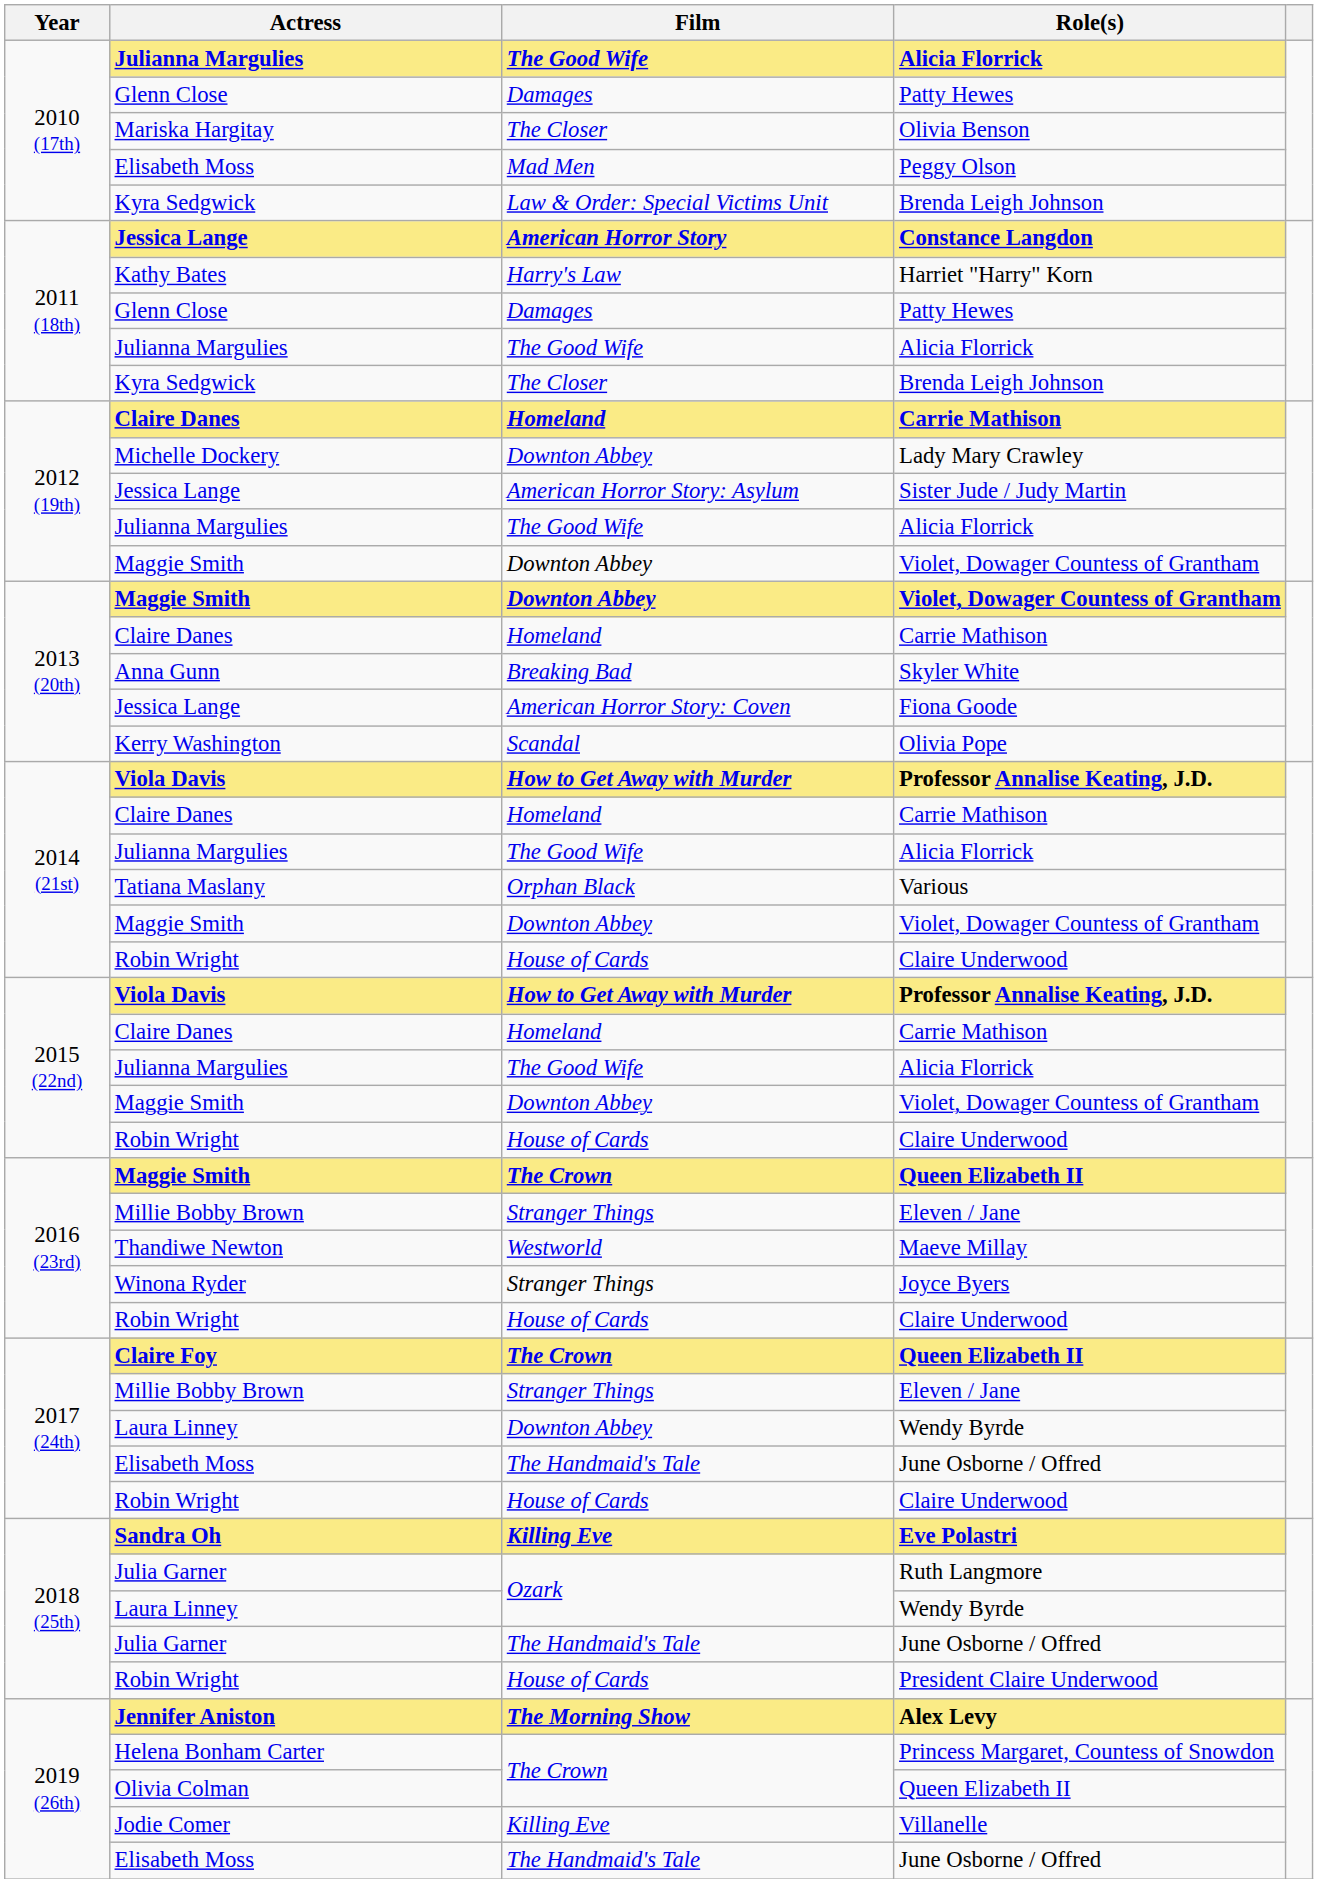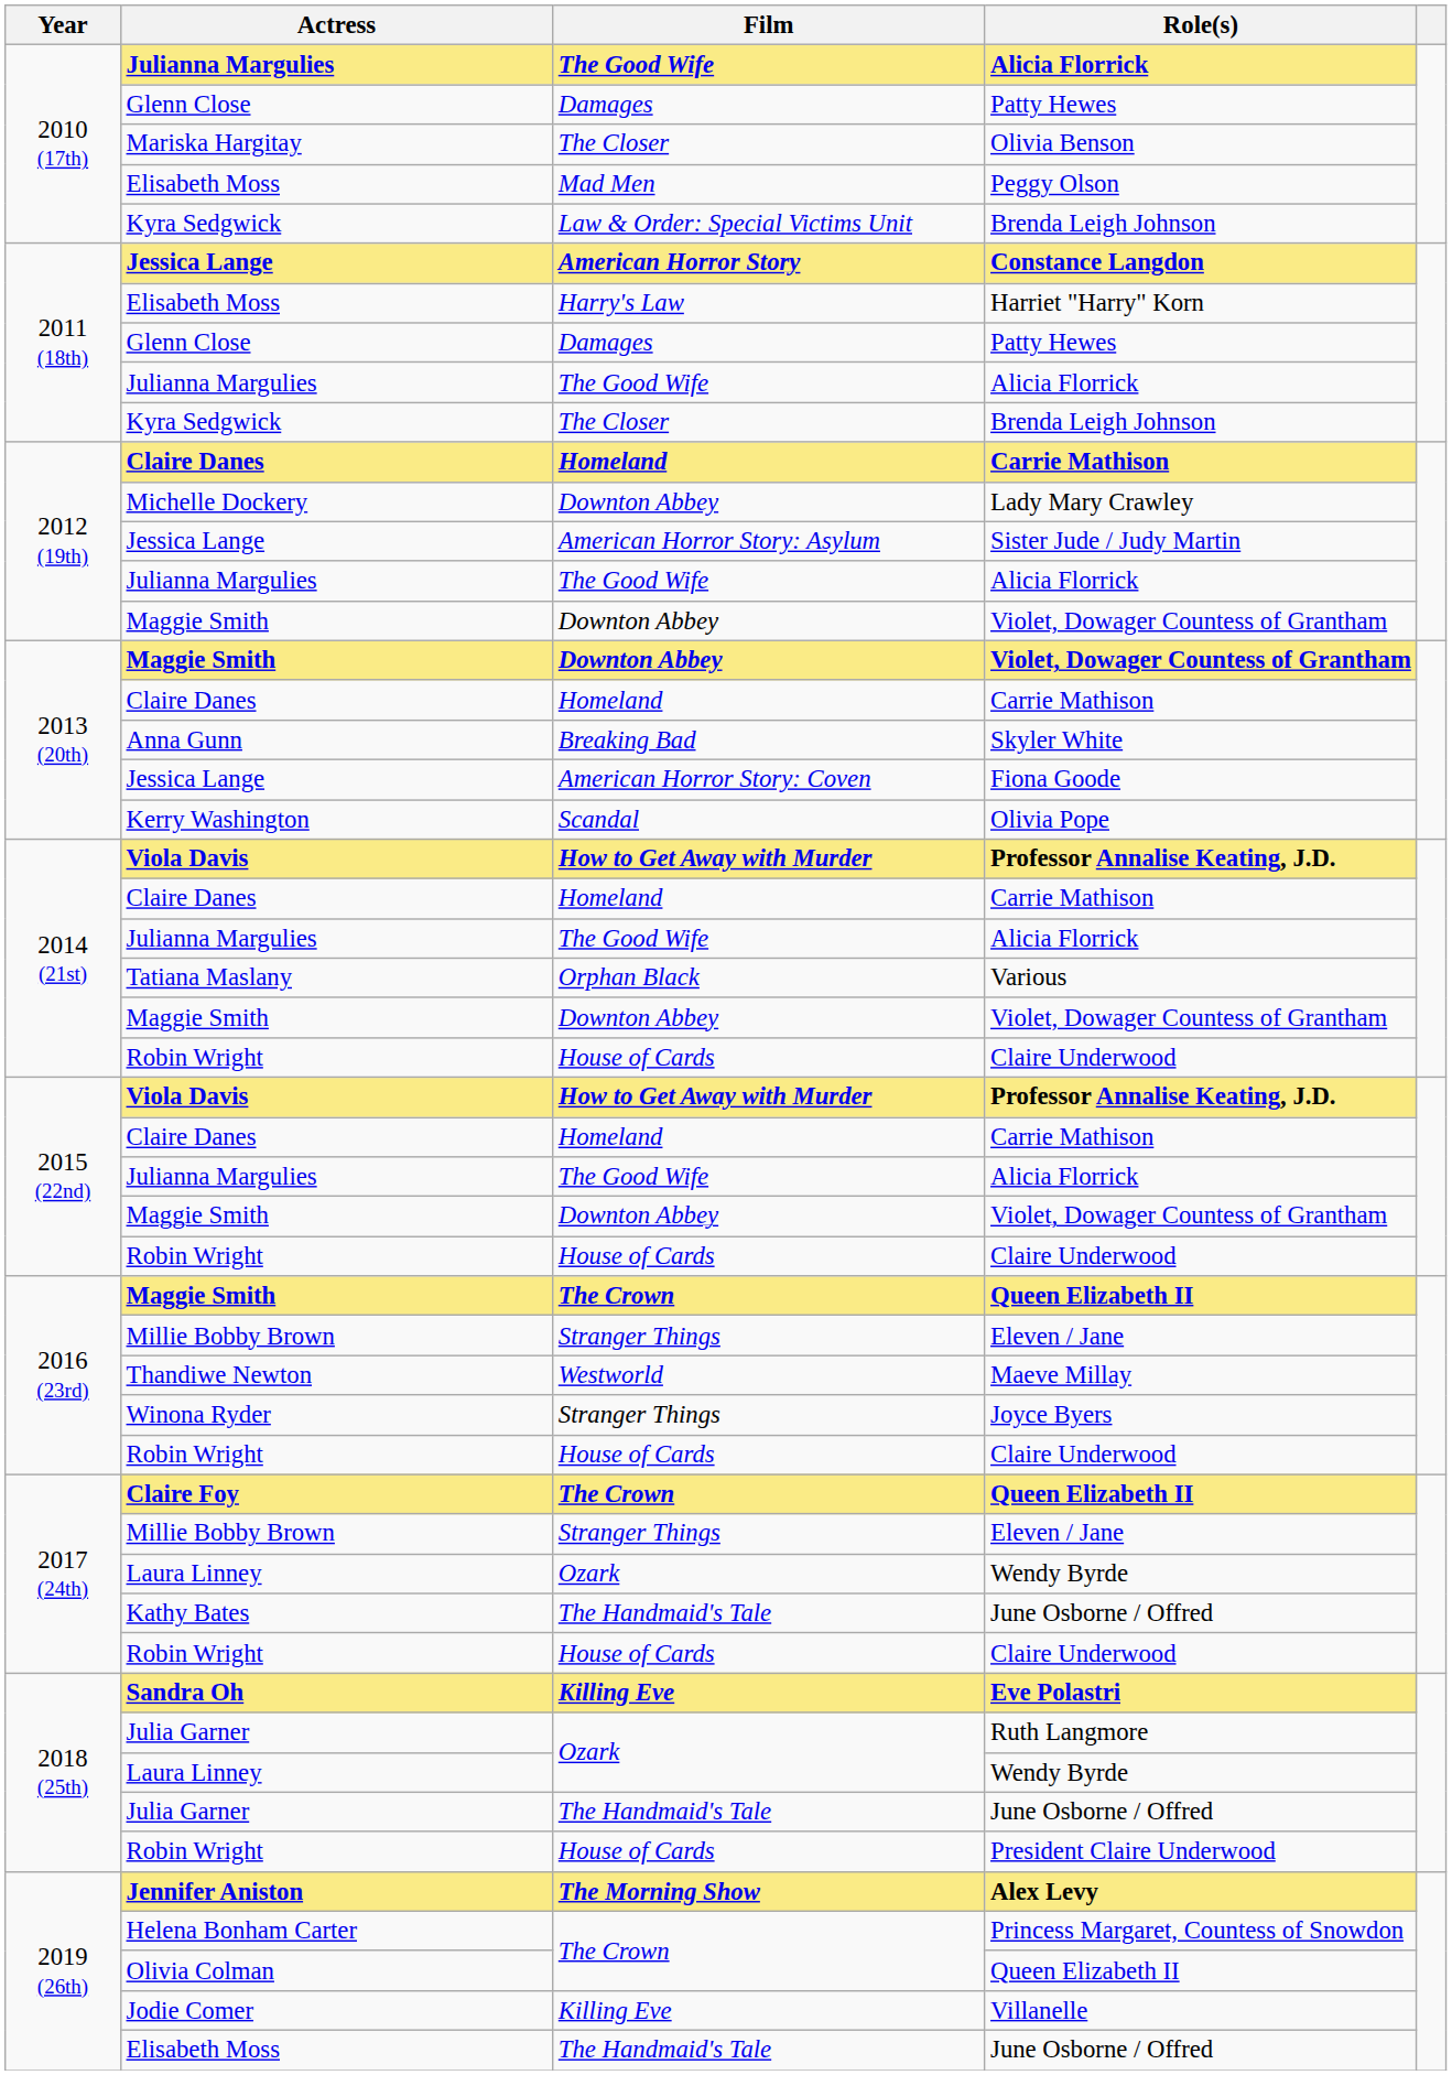 <table class="wikitable sortable" style="text-align:left;">
 <tr>
 <th scope="col" style="width:8%;">Year</th>
 <th scope="col" style="width:30%;">Actress</th>
 <th scope="col" style="width:30%;">Film</th>
 <th scope="col" style="width:30%;">Role(s)</th>
 <th class=unsortable><strong></strong></th>
 </tr>
 <tr>
 <td rowspan="5" align="center">2010<br><small><a href='#'>(17th)</a> </small></td>
 <td style="background:#FAEB86;"><strong><a href='#'>Julianna Margulies</a></strong></td>
 <td style="background:#FAEB86;"><strong><em><a href='#'>The Good Wife</a></em></strong></td>
 <td style="background:#FAEB86;"><strong><a href='#'>Alicia Florrick</a></strong></td>
 <td rowspan=5></td>
 </tr>
 <tr>
 <td><a href='#'>Glenn Close</a></td>
 <td><em><a href='#'>Damages</a></em></td>
 <td><a href='#'>Patty Hewes</a></td>
 </tr>
 <tr>
 <td><a href='#'>Mariska Hargitay</a></td>
 <td><em><a href='#'>The Closer</a></em></td>
 <td><a href='#'>Olivia Benson</a></td>
 </tr>
 <tr>
 <td><a href='#'>Elisabeth Moss</a></td>
 <td><em><a href='#'>Mad Men</a></em></td>
 <td><a href='#'>Peggy Olson</a></td>
 </tr>
 <tr>
 <td><a href='#'>Kyra Sedgwick</a></td>
 <td><em><a href='#'>Law & Order: Special Victims Unit</a></em></td>
 <td><a href='#'>Brenda Leigh Johnson</a></td>
 </tr>
 <tr>
 <td rowspan="5" align="center">2011<br><small><a href='#'>(18th)</a> </small></td>
 <td style="background:#FAEB86;"><strong><a href='#'>Jessica Lange</a></strong></td>
 <td style="background:#FAEB86;"><strong><em><a href='#'>American Horror Story</a></em></strong></td>
 <td style="background:#FAEB86;"><strong><a href='#'>Constance Langdon</a></strong></td>
 <td rowspan=5></td>
 </tr>
 <tr>
-<td><a href='#'>Kathy Bates</a></td>
+<td><a href='#'>Elisabeth Moss</a></td>
 <td><em><a href='#'>Harry's Law</a></em></td>
 <td>Harriet "Harry" Korn</td>
 </tr>
 <tr>
 <td><a href='#'>Glenn Close</a></td>
 <td><em><a href='#'>Damages</a></em></td>
 <td><a href='#'>Patty Hewes</a></td>
 </tr>
 <tr>
 <td><a href='#'>Julianna Margulies</a></td>
 <td><em><a href='#'>The Good Wife</a></em></td>
 <td><a href='#'>Alicia Florrick</a></td>
 </tr>
 <tr>
 <td><a href='#'>Kyra Sedgwick</a></td>
 <td><em><a href='#'>The Closer</a></em></td>
 <td><a href='#'>Brenda Leigh Johnson</a></td>
 </tr>
 <tr>
 <td rowspan="5" align="center">2012<br><small><a href='#'>(19th)</a> </small></td>
 <td style="background:#FAEB86;"><strong><a href='#'>Claire Danes</a></strong></td>
 <td style="background:#FAEB86;"><strong><em><a href='#'>Homeland</a></em></strong></td>
 <td style="background:#FAEB86;"><strong><a href='#'>Carrie Mathison</a></strong></td>
 <td rowspan=5></td>
 </tr>
 <tr>
 <td><a href='#'>Michelle Dockery</a></td>
 <td><em><a href='#'>Downton Abbey</a></em></td>
 <td>Lady Mary Crawley</td>
 </tr>
 <tr>
 <td><a href='#'>Jessica Lange</a></td>
 <td><em><a href='#'>American Horror Story: Asylum</a></em></td>
 <td><a href='#'>Sister Jude / Judy Martin</a></td>
 </tr>
 <tr>
 <td><a href='#'>Julianna Margulies</a></td>
 <td><em><a href='#'>The Good Wife</a></em></td>
 <td><a href='#'>Alicia Florrick</a></td>
 </tr>
 <tr>
 <td><a href='#'>Maggie Smith</a></td>
 <td><em>Downton Abbey</em></td>
 <td><a href='#'>Violet, Dowager Countess of Grantham</a></td>
 </tr>
 <tr>
 <td rowspan="5" align="center">2013<br><small><a href='#'>(20th)</a> </small></td>
 <td style="background:#FAEB86;"><strong><a href='#'>Maggie Smith</a></strong></td>
 <td style="background:#FAEB86;"><strong><em><a href='#'>Downton Abbey</a></em></strong></td>
 <td style="background:#FAEB86;"><strong><a href='#'>Violet, Dowager Countess of Grantham</a></strong></td>
 <td rowspan=5></td>
 </tr>
 <tr>
 <td><a href='#'>Claire Danes</a></td>
 <td><em><a href='#'>Homeland</a></em></td>
 <td><a href='#'>Carrie Mathison</a></td>
 </tr>
 <tr>
 <td><a href='#'>Anna Gunn</a></td>
 <td><em><a href='#'>Breaking Bad</a></em></td>
 <td><a href='#'>Skyler White</a></td>
 </tr>
 <tr>
 <td><a href='#'>Jessica Lange</a></td>
 <td><em><a href='#'>American Horror Story: Coven</a></em></td>
 <td><a href='#'>Fiona Goode</a></td>
 </tr>
 <tr>
 <td><a href='#'>Kerry Washington</a></td>
 <td><em><a href='#'>Scandal</a></em></td>
 <td><a href='#'>Olivia Pope</a></td>
 </tr>
 <tr>
 <td rowspan="6" align="center">2014<br><small><a href='#'>(21st)</a> </small></td>
 <td style="background:#FAEB86;"><strong><a href='#'>Viola Davis</a></strong></td>
 <td style="background:#FAEB86;"><strong><em><a href='#'>How to Get Away with Murder</a></em></strong></td>
 <td style="background:#FAEB86;"><strong>Professor <a href='#'>Annalise Keating</a>, J.D.</strong></td>
 <td rowspan=6></td>
 </tr>
 <tr>
 <td><a href='#'>Claire Danes</a></td>
 <td><em><a href='#'>Homeland</a></em></td>
 <td><a href='#'>Carrie Mathison</a></td>
 </tr>
 <tr>
 <td><a href='#'>Julianna Margulies</a></td>
 <td><em><a href='#'>The Good Wife</a></em></td>
 <td><a href='#'>Alicia Florrick</a></td>
 </tr>
 <tr>
 <td><a href='#'>Tatiana Maslany</a></td>
 <td><em><a href='#'>Orphan Black</a></em></td>
 <td>Various</td>
 </tr>
 <tr>
 <td><a href='#'>Maggie Smith</a></td>
 <td><em><a href='#'>Downton Abbey</a></em></td>
 <td><a href='#'>Violet, Dowager Countess of Grantham</a></td>
 </tr>
 <tr>
 <td><a href='#'>Robin Wright</a></td>
 <td><em><a href='#'>House of Cards</a></em></td>
 <td><a href='#'>Claire Underwood</a></td>
 </tr>
 <tr>
 <td rowspan="5" align="center">2015<br><small><a href='#'>(22nd)</a> </small></td>
 <td style="background:#FAEB86;"><strong><a href='#'>Viola Davis</a></strong></td>
 <td style="background:#FAEB86;"><strong><em><a href='#'>How to Get Away with Murder</a></em></strong></td>
 <td style="background:#FAEB86;"><strong>Professor <a href='#'>Annalise Keating</a>, J.D.</strong></td>
 <td rowspan=5></td>
 </tr>
 <tr>
 <td><a href='#'>Claire Danes</a></td>
 <td><em><a href='#'>Homeland</a></em></td>
 <td><a href='#'>Carrie Mathison</a></td>
 </tr>
 <tr>
 <td><a href='#'>Julianna Margulies</a></td>
 <td><em><a href='#'>The Good Wife</a></em></td>
 <td><a href='#'>Alicia Florrick</a></td>
 </tr>
 <tr>
 <td><a href='#'>Maggie Smith</a></td>
 <td><em><a href='#'>Downton Abbey</a></em></td>
 <td><a href='#'>Violet, Dowager Countess of Grantham</a></td>
 </tr>
 <tr>
 <td><a href='#'>Robin Wright</a></td>
 <td><em><a href='#'>House of Cards</a></em></td>
 <td><a href='#'>Claire Underwood</a></td>
 </tr>
 <tr>
 <td rowspan="5" align="center">2016<br><small><a href='#'>(23rd)</a> </small></td>
 <td style="background:#FAEB86;"><strong><a href='#'>Maggie Smith</a></strong></td>
 <td style="background:#FAEB86;"><strong><em><a href='#'>The Crown</a></em></strong></td>
 <td style="background:#FAEB86;"><strong><a href='#'>Queen Elizabeth II</a></strong></td>
 <td rowspan=5></td>
 </tr>
 <tr>
 <td><a href='#'>Millie Bobby Brown</a></td>
 <td><em><a href='#'>Stranger Things</a></em></td>
 <td><a href='#'>Eleven / Jane</a></td>
 </tr>
 <tr>
 <td><a href='#'>Thandiwe Newton</a></td>
 <td><em><a href='#'>Westworld</a></em></td>
 <td><a href='#'>Maeve Millay</a></td>
 </tr>
 <tr>
 <td><a href='#'>Winona Ryder</a></td>
 <td><em>Stranger Things</em></td>
 <td><a href='#'>Joyce Byers</a></td>
 </tr>
 <tr>
 <td><a href='#'>Robin Wright</a></td>
 <td><em><a href='#'>House of Cards</a></em></td>
 <td><a href='#'>Claire Underwood</a></td>
 </tr>
 <tr>
 <td rowspan="5" align="center">2017<br><small><a href='#'>(24th)</a> </small></td>
 <td style="background:#FAEB86;"><strong><a href='#'>Claire Foy</a></strong></td>
 <td style="background:#FAEB86;"><strong><em><a href='#'>The Crown</a></em></strong></td>
 <td style="background:#FAEB86;"><strong><a href='#'>Queen Elizabeth II</a></strong></td>
 <td rowspan=5></td>
 </tr>
 <tr>
 <td><a href='#'>Millie Bobby Brown</a></td>
 <td><em><a href='#'>Stranger Things</a></em></td>
 <td><a href='#'>Eleven / Jane</a></td>
 </tr>
 <tr>
 <td><a href='#'>Laura Linney</a></td>
-<td><em><a href='#'>Downton Abbey</a></em></td>
+<td><em><a href='#'>Ozark</a></em></td>
 <td>Wendy Byrde</td>
 </tr>
 <tr>
-<td><a href='#'>Elisabeth Moss</a></td>
+<td><a href='#'>Kathy Bates</a></td>
 <td><em><a href='#'>The Handmaid's Tale</a></em></td>
 <td>June Osborne / Offred</td>
 </tr>
 <tr>
 <td><a href='#'>Robin Wright</a></td>
 <td><em><a href='#'>House of Cards</a></em></td>
 <td><a href='#'>Claire Underwood</a></td>
 </tr>
 <tr>
 <td rowspan="5" align="center">2018<br><small><a href='#'>(25th)</a> </small></td>
 <td style="background:#FAEB86;"><strong><a href='#'>Sandra Oh</a></strong></td>
 <td style="background:#FAEB86;"><strong><em><a href='#'>Killing Eve</a></em></strong></td>
 <td style="background:#FAEB86;"><strong><a href='#'>Eve Polastri</a></strong></td>
 <td rowspan=5></td>
 </tr>
 <tr>
 <td><a href='#'>Julia Garner</a></td>
 <td rowspan="2"><em><a href='#'>Ozark</a></em></td>
 <td>Ruth Langmore</td>
 </tr>
 <tr>
 <td><a href='#'>Laura Linney</a></td>
 <td>Wendy Byrde</td>
 </tr>
 <tr>
 <td><a href='#'>Julia Garner</a></td>
 <td><em><a href='#'>The Handmaid's Tale</a></em></td>
 <td>June Osborne / Offred</td>
 </tr>
 <tr>
 <td><a href='#'>Robin Wright</a></td>
 <td><em><a href='#'>House of Cards</a></em></td>
 <td><a href='#'>President Claire Underwood</a></td>
 </tr>
 <tr>
 <td rowspan="5" align="center">2019<br><small><a href='#'>(26th)</a> </small></td>
 <td style="background:#FAEB86;"><strong><a href='#'>Jennifer Aniston</a></strong></td>
 <td style="background:#FAEB86;"><strong><em><a href='#'>The Morning Show</a></em></strong></td>
 <td style="background:#FAEB86;"><strong>Alex Levy</strong></td>
 <td rowspan=5></td>
 </tr>
 <tr>
 <td><a href='#'>Helena Bonham Carter</a></td>
 <td rowspan="2"><em><a href='#'>The Crown</a></em></td>
 <td><a href='#'>Princess Margaret, Countess of Snowdon</a></td>
 </tr>
 <tr>
 <td><a href='#'>Olivia Colman</a></td>
 <td><a href='#'>Queen Elizabeth II</a></td>
 </tr>
 <tr>
 <td><a href='#'>Jodie Comer</a></td>
 <td><em><a href='#'>Killing Eve</a></em></td>
 <td><a href='#'>Villanelle</a></td>
 </tr>
 <tr>
 <td><a href='#'>Elisabeth Moss</a></td>
 <td><em><a href='#'>The Handmaid's Tale</a></em></td>
 <td>June Osborne / Offred</td>
 </tr>
 </table>
